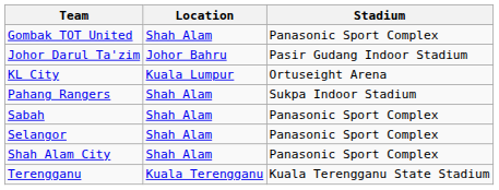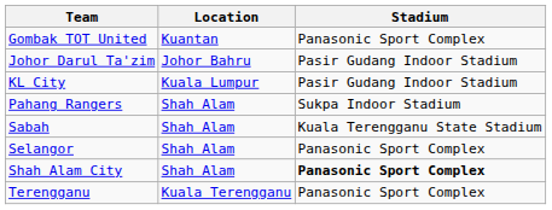 <table class="wikitable sortable">
 <tr>
 <th>Team</th>
 <th>Location</th>
 <th>Stadium</th>
 </tr>
 <tr>
 <td><a href='#'>Gombak TOT United</a></td>
-<td><a href='#'>Shah Alam</a></td>
+<td><a href='#'>Kuantan</a></td>
 <td>Panasonic Sport Complex</td>
 </tr>
 <tr>
 <td><a href='#'>Johor Darul Ta'zim</a></td>
 <td><a href='#'>Johor Bahru</a></td>
 <td>Pasir Gudang Indoor Stadium</td>
 </tr>
 <tr>
 <td><a href='#'>KL City</a></td>
 <td><a href='#'>Kuala Lumpur</a></td>
-<td>Ortuseight Arena</td>
+<td>Pasir Gudang Indoor Stadium</td>
 </tr>
 <tr>
 <td><a href='#'>Pahang Rangers</a></td>
 <td><a href='#'>Shah Alam</a></td>
 <td>Sukpa Indoor Stadium</td>
 </tr>
 <tr>
 <td><a href='#'>Sabah</a></td>
 <td><a href='#'>Shah Alam</a></td>
-<td>Panasonic Sport Complex</td>
+<td>Kuala Terengganu State Stadium</td>
 </tr>
 <tr>
 <td><a href='#'>Selangor</a></td>
 <td><a href='#'>Shah Alam</a></td>
 <td>Panasonic Sport Complex</td>
 </tr>
 <tr>
 <td><a href='#'>Shah Alam City</a></td>
 <td><a href='#'>Shah Alam</a></td>
-<td>Panasonic Sport Complex</td>
+<td><strong>Panasonic Sport Complex</strong></td>
 </tr>
 <tr>
 <td><a href='#'>Terengganu</a></td>
 <td><a href='#'>Kuala Terengganu</a></td>
-<td>Kuala Terengganu State Stadium</td>
+<td>Panasonic Sport Complex</td>
 </tr>
 </table>
